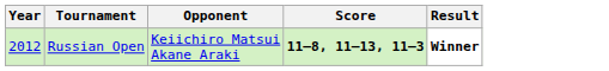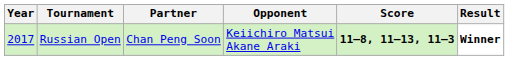 <table class="sortable wikitable" style="font-size: 90%;">
 <tr>
 <th>Year</th>
 <th>Tournament</th>
+<th>Partner</th>
 <th>Opponent</th>
 <th>Score</th>
 <th>Result</th>
 </tr>
 <tr style="background:#D4F1C5">
-<td align="center"><a href='#'>2012</a></td>
+<td align="center"><a href='#'>2017</a></td>
 <td align="left"><a href='#'>Russian Open</a></td>
+<td align="left"> <a href='#'>Chan Peng Soon</a></td>
 <td align="left"> <a href='#'>Keiichiro Matsui</a><br> <a href='#'>Akane Araki</a></td>
 <td align="left"><strong>11–8, 11–13, 11–3</strong></td>
 <td style="text-align:left; background:white"> <strong>Winner</strong></td>
 </tr>
 </table>
